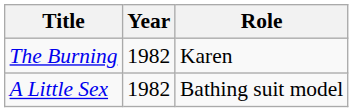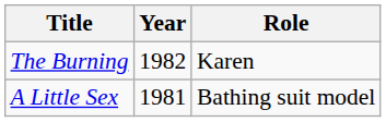 <table class="wikitable">
 <tr>
 <th>Title</th>
 <th>Year</th>
 <th>Role</th>
 </tr>
 <tr>
 <td><em><a href='#'>The Burning</a></em></td>
 <td>1982</td>
 <td>Karen</td>
 </tr>
 <tr>
 <td><em><a href='#'>A Little Sex</a></em></td>
-<td>1982</td>
+<td>1981</td>
 <td>Bathing suit model</td>
 </tr>
 </table>
